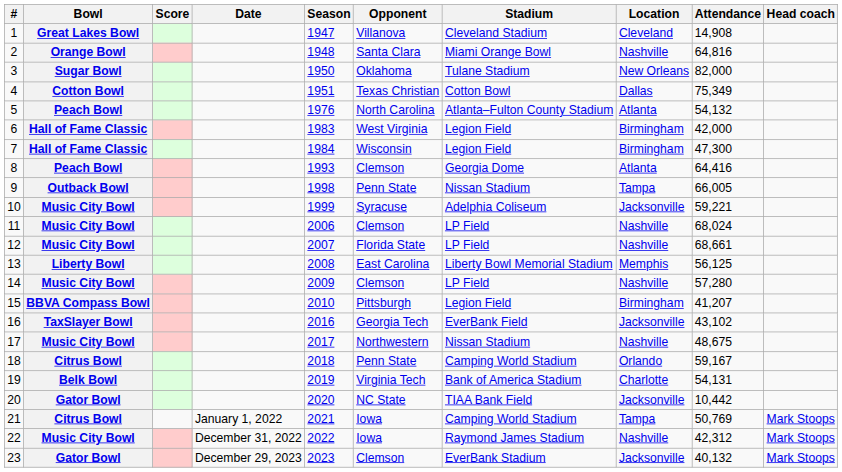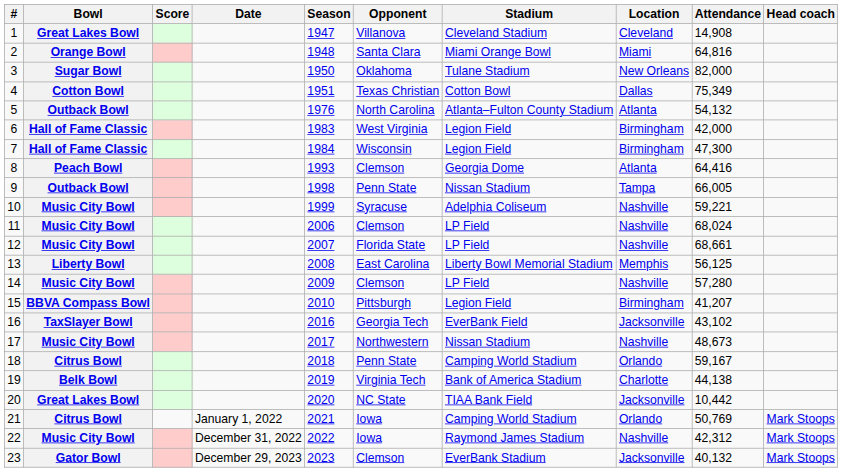 <table class="wikitable sortable">
 <tr>
 <th scope="col">#</th>
 <th scope="col">Bowl</th>
 <th scope="col">Score</th>
 <th scope="col">Date</th>
 <th scope="col">Season</th>
 <th scope="col">Opponent</th>
 <th scope="col">Stadium</th>
 <th scope="col">Location</th>
 <th scope="col">Attendance</th>
 <th scope="col">Head coach</th>
 </tr>
 <tr>
 <td align="center">1</td>
 <th scope="row"><a href='#'>Great Lakes Bowl</a></th>
 <td style="background:#dfd;"></td>
 <td></td>
 <td><a href='#'>1947</a></td>
 <td><a href='#'>Villanova</a></td>
 <td><a href='#'>Cleveland Stadium</a></td>
 <td><a href='#'>Cleveland</a></td>
 <td>14,908</td>
 <td></td>
 </tr>
 <tr>
 <td align="center">2</td>
 <th scope="row"><a href='#'>Orange Bowl</a></th>
 <td style="background:#fcc;"></td>
 <td></td>
 <td><a href='#'>1948</a></td>
 <td><a href='#'>Santa Clara</a></td>
 <td><a href='#'>Miami Orange Bowl</a></td>
-<td><a href='#'>Nashville</a></td>
+<td><a href='#'>Miami</a></td>
 <td>64,816</td>
 <td></td>
 </tr>
 <tr>
 <td align="center">3</td>
 <th scope="row"><a href='#'>Sugar Bowl</a></th>
 <td style="background:#dfd;"></td>
 <td></td>
 <td><a href='#'>1950</a></td>
 <td><a href='#'>Oklahoma</a></td>
 <td><a href='#'>Tulane Stadium</a></td>
 <td><a href='#'>New Orleans</a></td>
 <td>82,000</td>
 <td></td>
 </tr>
 <tr>
 <td align="center">4</td>
 <th scope="row"><a href='#'>Cotton Bowl</a></th>
 <td style="background:#dfd;"></td>
 <td></td>
 <td><a href='#'>1951</a></td>
 <td><a href='#'>Texas Christian</a></td>
 <td><a href='#'>Cotton Bowl</a></td>
 <td><a href='#'>Dallas</a></td>
 <td>75,349</td>
 <td></td>
 </tr>
 <tr>
 <td align="center">5</td>
-<th scope="row"><a href='#'>Peach Bowl</a></th>
+<th scope="row"><a href='#'>Outback Bowl</a></th>
 <td style="background:#dfd;"></td>
 <td></td>
 <td><a href='#'>1976</a></td>
 <td><a href='#'>North Carolina</a></td>
 <td><a href='#'>Atlanta–Fulton County Stadium</a></td>
 <td><a href='#'>Atlanta</a></td>
 <td>54,132</td>
 <td></td>
 </tr>
 <tr>
 <td align="center">6</td>
 <th scope="row"><a href='#'>Hall of Fame Classic</a></th>
 <td style="background:#fcc;"></td>
 <td></td>
 <td><a href='#'>1983</a></td>
 <td><a href='#'>West Virginia</a></td>
 <td><a href='#'>Legion Field</a></td>
 <td><a href='#'>Birmingham</a></td>
 <td>42,000</td>
 <td></td>
 </tr>
 <tr>
 <td align="center">7</td>
 <th scope="row"><a href='#'>Hall of Fame Classic</a></th>
 <td style="background:#dfd;"></td>
 <td></td>
 <td><a href='#'>1984</a></td>
 <td><a href='#'>Wisconsin</a></td>
 <td><a href='#'>Legion Field</a></td>
 <td><a href='#'>Birmingham</a></td>
 <td>47,300</td>
 <td></td>
 </tr>
 <tr>
 <td align="center">8</td>
 <th scope="row"><a href='#'>Peach Bowl</a></th>
 <td style="background:#fcc;"></td>
 <td></td>
 <td><a href='#'>1993</a></td>
 <td><a href='#'>Clemson</a></td>
 <td><a href='#'>Georgia Dome</a></td>
 <td><a href='#'>Atlanta</a></td>
 <td>64,416</td>
 <td></td>
 </tr>
 <tr>
 <td align="center">9</td>
 <th scope="row"><a href='#'>Outback Bowl</a></th>
 <td style="background:#fcc;"></td>
 <td></td>
 <td><a href='#'>1998</a></td>
 <td><a href='#'>Penn State</a></td>
 <td><a href='#'>Nissan Stadium</a></td>
 <td><a href='#'>Tampa</a></td>
 <td>66,005</td>
 <td></td>
 </tr>
 <tr>
 <td align="center">10</td>
 <th scope="row"><a href='#'>Music City Bowl</a></th>
 <td style="background:#fcc;"></td>
 <td></td>
 <td><a href='#'>1999</a></td>
 <td><a href='#'>Syracuse</a></td>
 <td><a href='#'>Adelphia Coliseum</a></td>
-<td><a href='#'>Jacksonville</a></td>
+<td><a href='#'>Nashville</a></td>
 <td>59,221</td>
 <td></td>
 </tr>
 <tr>
 <td align="center">11</td>
 <th scope="row"><a href='#'>Music City Bowl</a></th>
 <td style="background:#dfd;"></td>
 <td></td>
 <td><a href='#'>2006</a></td>
 <td><a href='#'>Clemson</a></td>
 <td><a href='#'>LP Field</a></td>
 <td><a href='#'>Nashville</a></td>
 <td>68,024</td>
 <td></td>
 </tr>
 <tr>
 <td align="center">12</td>
 <th scope="row"><a href='#'>Music City Bowl</a></th>
 <td style="background:#dfd;"></td>
 <td></td>
 <td><a href='#'>2007</a></td>
 <td><a href='#'>Florida State</a></td>
 <td><a href='#'>LP Field</a></td>
 <td><a href='#'>Nashville</a></td>
 <td>68,661</td>
 <td></td>
 </tr>
 <tr>
 <td align="center">13</td>
 <th scope="row"><a href='#'>Liberty Bowl</a></th>
 <td style="background:#dfd;"></td>
 <td></td>
 <td><a href='#'>2008</a></td>
 <td><a href='#'>East Carolina</a></td>
 <td><a href='#'>Liberty Bowl Memorial Stadium</a></td>
 <td><a href='#'>Memphis</a></td>
 <td>56,125</td>
 <td></td>
 </tr>
 <tr>
 <td align="center">14</td>
 <th scope="row"><a href='#'>Music City Bowl</a></th>
 <td style="background:#fcc;"></td>
 <td></td>
 <td><a href='#'>2009</a></td>
 <td><a href='#'>Clemson</a></td>
 <td><a href='#'>LP Field</a></td>
 <td><a href='#'>Nashville</a></td>
 <td>57,280</td>
 <td></td>
 </tr>
 <tr>
 <td align="center">15</td>
 <th scope="row"><a href='#'>BBVA Compass Bowl</a></th>
 <td style="background:#fcc;"></td>
 <td></td>
 <td><a href='#'>2010</a></td>
 <td><a href='#'>Pittsburgh</a></td>
 <td><a href='#'>Legion Field</a></td>
 <td><a href='#'>Birmingham</a></td>
 <td>41,207</td>
 <td></td>
 </tr>
 <tr>
 <td align="center">16</td>
 <th scope="row"><a href='#'>TaxSlayer Bowl</a></th>
 <td style="background:#fcc;"></td>
 <td></td>
 <td><a href='#'>2016</a></td>
 <td><a href='#'>Georgia Tech</a></td>
 <td><a href='#'>EverBank Field</a></td>
 <td><a href='#'>Jacksonville</a></td>
 <td>43,102</td>
 <td></td>
 </tr>
 <tr>
 <td align="center">17</td>
 <th scope="row"><a href='#'>Music City Bowl</a></th>
 <td style="background:#fcc;"></td>
 <td></td>
 <td><a href='#'>2017</a></td>
 <td><a href='#'>Northwestern</a></td>
 <td><a href='#'>Nissan Stadium</a></td>
 <td><a href='#'>Nashville</a></td>
-<td>48,675</td>
+<td>48,673</td>
 <td></td>
 </tr>
 <tr>
 <td align="center">18</td>
 <th scope="row"><a href='#'>Citrus Bowl</a></th>
 <td style="background:#dfd;"></td>
 <td></td>
 <td><a href='#'>2018</a></td>
 <td><a href='#'>Penn State</a></td>
 <td><a href='#'>Camping World Stadium</a></td>
 <td><a href='#'>Orlando</a></td>
 <td>59,167</td>
 <td></td>
 </tr>
 <tr>
 <td align="center">19</td>
 <th scope="row"><a href='#'>Belk Bowl</a></th>
 <td style="background:#dfd;"></td>
 <td></td>
 <td><a href='#'>2019</a></td>
 <td><a href='#'>Virginia Tech</a></td>
 <td><a href='#'>Bank of America Stadium</a></td>
 <td><a href='#'>Charlotte</a></td>
-<td>54,131</td>
+<td>44,138</td>
 <td></td>
 </tr>
 <tr>
 <td align="center">20</td>
-<th scope="row"><a href='#'>Gator Bowl</a></th>
+<th scope="row"><a href='#'>Great Lakes Bowl</a></th>
 <td style="background:#dfd;"></td>
 <td></td>
 <td><a href='#'>2020</a></td>
 <td><a href='#'>NC State</a></td>
 <td><a href='#'>TIAA Bank Field</a></td>
 <td><a href='#'>Jacksonville</a></td>
 <td>10,442</td>
 <td></td>
 </tr>
 <tr>
 <td align="center">21</td>
 <th><a href='#'>Citrus Bowl</a></th>
 <td></td>
 <td>January 1, 2022</td>
 <td><a href='#'>2021</a></td>
 <td><a href='#'>Iowa</a></td>
 <td><a href='#'>Camping World Stadium</a></td>
-<td><a href='#'>Tampa</a></td>
+<td><a href='#'>Orlando</a></td>
 <td>50,769</td>
 <td><a href='#'>Mark Stoops</a></td>
 </tr>
 <tr>
 <td align="center">22</td>
 <th><a href='#'>Music City Bowl</a></th>
 <td style="background:#fcc;"></td>
 <td>December 31, 2022</td>
 <td><a href='#'>2022</a></td>
 <td><a href='#'>Iowa</a></td>
 <td><a href='#'>Raymond James Stadium</a></td>
 <td><a href='#'>Nashville</a></td>
 <td>42,312</td>
 <td><a href='#'>Mark Stoops</a></td>
 </tr>
 <tr>
 <td align="center">23</td>
 <th><a href='#'>Gator Bowl</a></th>
 <td style="background:#fcc;"></td>
 <td>December 29, 2023</td>
 <td><a href='#'>2023</a></td>
 <td><a href='#'>Clemson</a></td>
 <td><a href='#'>EverBank Stadium</a></td>
 <td><a href='#'>Jacksonville</a></td>
 <td>40,132</td>
 <td><a href='#'>Mark Stoops</a></td>
 </tr>
 </table>
